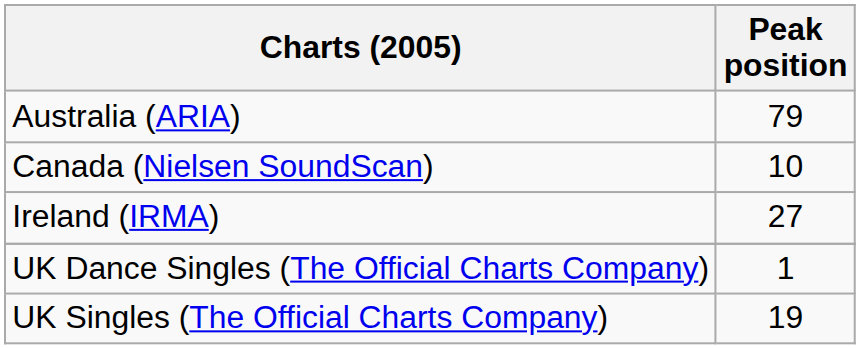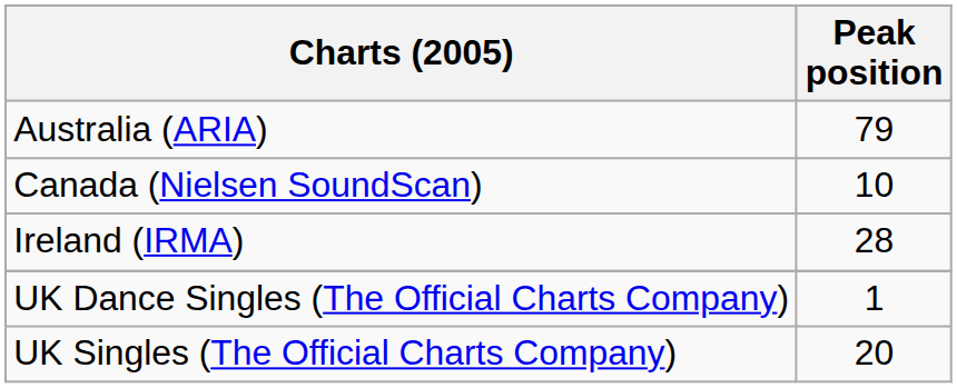 <table class="wikitable sortable">
 <tr>
 <th>Charts (2005)</th>
 <th>Peak<br>position</th>
 </tr>
 <tr>
 <td>Australia (<a href='#'>ARIA</a>)</td>
 <td align="center">79</td>
 </tr>
 <tr>
 <td>Canada (<a href='#'>Nielsen SoundScan</a>)</td>
 <td align="center">10</td>
 </tr>
 <tr>
 <td>Ireland (<a href='#'>IRMA</a>)</td>
-<td align="center">27</td>
+<td align="center">28</td>
 </tr>
 <tr>
 </tr>
 <tr>
 <td>UK Dance Singles (<a href='#'>The Official Charts Company</a>)</td>
 <td align="center">1</td>
 </tr>
 <tr>
 <td>UK Singles (<a href='#'>The Official Charts Company</a>)</td>
-<td align="center">19</td>
+<td align="center">20</td>
 </tr>
 </table>
